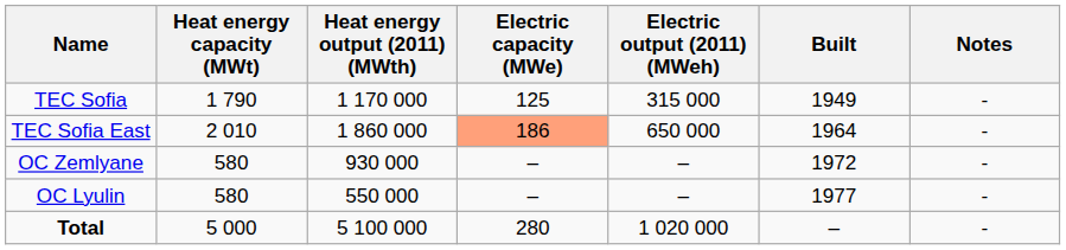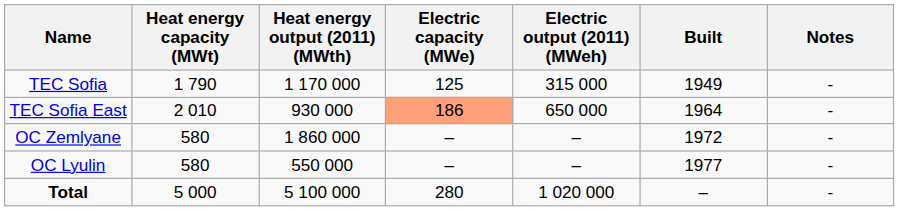 <table class="wikitable sortable" style="text-align:center; font-size:90%;">
 <tr>
 <th width=100 align="center">Name</th>
 <th width=100 align="center">Heat energy capacity<br>(MWt)</th>
 <th width=100 align="center">Heat energy output (2011)<br>(MWth)</th>
 <th width=100 align="center">Electric capacity<br>(MWe)</th>
 <th width=100 align="center">Electric output (2011)<br>(MWeh)</th>
 <th width=100 align="center">Built</th>
 <th width=100 align="center">Notes</th>
 </tr>
 <tr>
 <td><a href='#'>TEC Sofia</a></td>
 <td>1 790 </td>
 <td>1 170 000 </td>
 <td>125</td>
 <td>315 000 </td>
 <td>1949 </td>
 <td>-</td>
 </tr>
 <tr>
 <td><a href='#'>TEC Sofia East</a></td>
 <td>2 010 </td>
-<td>1 860 000 </td>
+<td>930 000 </td>
 <td style="background: lightsalmon;">186</td>
 <td>650 000 </td>
 <td>1964 </td>
 <td>-</td>
 </tr>
 <tr>
 <td><a href='#'>OC Zemlyane</a></td>
 <td>580 </td>
-<td>930 000 </td>
+<td>1 860 000 </td>
 <td>–</td>
 <td>–</td>
 <td>1972 </td>
 <td>-</td>
 </tr>
 <tr>
 <td><a href='#'>OC Lyulin</a></td>
 <td>580 </td>
 <td>550 000 </td>
 <td>–</td>
 <td>–</td>
 <td>1977 </td>
 <td>-</td>
 </tr>
 <tr>
 <td><strong>Total</strong></td>
 <td>5 000 </td>
 <td>5 100 000 </td>
 <td>280 </td>
 <td>1 020 000 </td>
 <td>–</td>
 <td>-</td>
 </tr>
 </table>
